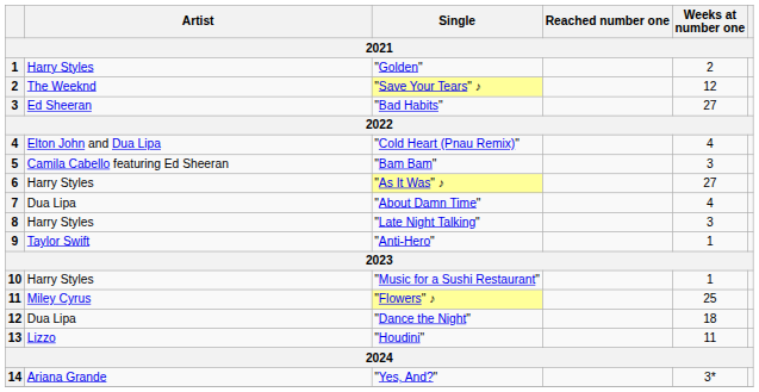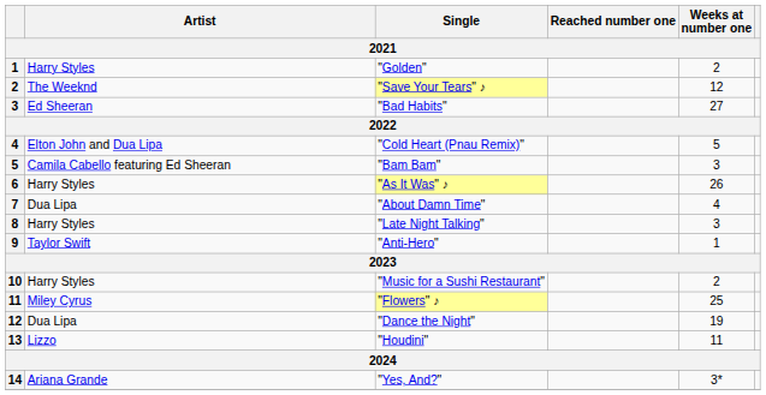 <table class="wikitable plainrowheaders sortable">
 <tr>
 <th scope="col"></th>
 <th scope="col" style="width:28em;">Artist</th>
 <th scope="col">Single</th>
 <th scope="col">Reached number one</th>
 <th scope="col">Weeks at<br>number one</th>
 <th scope="col"></th>
 </tr>
 <tr>
 <th colspan="7">2021</th>
 </tr>
 <tr>
 <th scope="row" style="text-align:center;">1</th>
 <td><a href='#'>Harry Styles</a></td>
 <td>"<a href='#'>Golden</a>"</td>
 <td></td>
 <td align="center">2</td>
 <td align="center"></td>
 </tr>
 <tr>
 <th scope="row" style="text-align:center;">2</th>
 <td><a href='#'>The Weeknd</a></td>
 <td bgcolor="#FFFF99">"<a href='#'>Save Your Tears</a>" ♪</td>
 <td></td>
 <td align="center">12</td>
 <td align="center"></td>
 </tr>
 <tr>
 <th scope="row" style="text-align:center;">3</th>
 <td><a href='#'>Ed Sheeran</a></td>
 <td>"<a href='#'>Bad Habits</a>"</td>
 <td></td>
 <td align="center">27</td>
 <td align="center"></td>
 </tr>
 <tr>
 <th colspan="7">2022</th>
 </tr>
 <tr>
 <th scope="row" style="text-align:center;">4</th>
 <td><a href='#'>Elton John</a> and <a href='#'>Dua Lipa</a></td>
 <td>"<a href='#'>Cold Heart (Pnau Remix)</a>"</td>
 <td></td>
-<td align="center">4</td>
+<td align="center">5</td>
 <td align="center"></td>
 </tr>
 <tr>
 <th scope="row" style="text-align:center;">5</th>
 <td><a href='#'>Camila Cabello</a> featuring Ed Sheeran</td>
 <td>"<a href='#'>Bam Bam</a>"</td>
 <td></td>
 <td align="center">3</td>
 <td align="center"></td>
 </tr>
 <tr>
 <th scope="row" style="text-align:center;">6</th>
 <td>Harry Styles</td>
 <td bgcolor="#FFFF99">"<a href='#'>As It Was</a>" ♪</td>
 <td></td>
-<td align="center">27</td>
+<td align="center">26</td>
 <td align="center"></td>
 </tr>
 <tr>
 <th scope="row" style="text-align:center;">7</th>
 <td>Dua Lipa</td>
 <td>"<a href='#'>About Damn Time</a>"</td>
 <td></td>
 <td align="center">4</td>
 <td align="center"></td>
 </tr>
 <tr>
 <th scope="row" style="text-align:center;">8</th>
 <td>Harry Styles</td>
 <td>"<a href='#'>Late Night Talking</a>"</td>
 <td></td>
 <td align="center">3</td>
 <td align="center"></td>
 </tr>
 <tr>
 <th scope="row" style="text-align:center;">9</th>
 <td><a href='#'>Taylor Swift</a></td>
 <td>"<a href='#'>Anti-Hero</a>"</td>
 <td></td>
 <td align="center">1</td>
 <td align="center"></td>
 </tr>
 <tr>
 <th colspan="7">2023</th>
 </tr>
 <tr>
 <th scope="row" style="text-align:center;">10</th>
 <td>Harry Styles</td>
 <td>"<a href='#'>Music for a Sushi Restaurant</a>"</td>
 <td></td>
-<td align="center">1</td>
+<td align="center">2</td>
 <td align="center"></td>
 </tr>
 <tr>
 <th scope="row" style="text-align:center;">11</th>
 <td><a href='#'>Miley Cyrus</a></td>
 <td bgcolor="#FFFF99">"<a href='#'>Flowers</a>" ♪</td>
 <td></td>
 <td align="center">25</td>
 <td align="center"></td>
 </tr>
 <tr>
 <th scope="row" style="text-align:center;">12</th>
 <td>Dua Lipa</td>
 <td>"<a href='#'>Dance the Night</a>"</td>
 <td></td>
-<td align="center">18</td>
+<td align="center">19</td>
 <td align="center"></td>
 </tr>
 <tr>
 <th scope="row" style="text-align:center;">13</th>
 <td><a href='#'>Lizzo</a></td>
 <td>"<a href='#'>Houdini</a>"</td>
 <td></td>
 <td align="center">11</td>
 <td align="center"></td>
 </tr>
 <tr>
 <th colspan="7">2024</th>
 </tr>
 <tr>
 <th scope="row" style="text-align:center;">14</th>
 <td><a href='#'>Ariana Grande</a></td>
 <td>"<a href='#'>Yes, And?</a>"</td>
 <td></td>
 <td align="center">3*</td>
 <td align="center"></td>
 </tr>
 <tr>
 </tr>
 </table>
